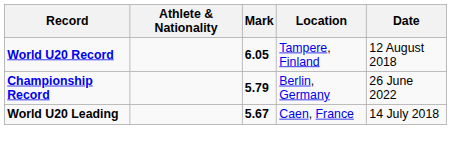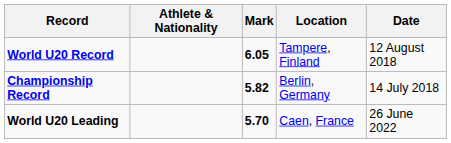 <table class="wikitable" width=65%>
 <tr>
 <th>Record</th>
 <th>Athlete & Nationality</th>
 <th>Mark</th>
 <th>Location</th>
 <th>Date</th>
 </tr>
 <tr>
 <td><strong><a href='#'>World U20 Record</a></strong></td>
 <td></td>
 <td><strong>6.05</strong></td>
 <td><a href='#'>Tampere</a>, <a href='#'>Finland</a></td>
 <td>12 August 2018</td>
 </tr>
 <tr>
 <td><strong><a href='#'>Championship Record</a></strong></td>
 <td></td>
-<td><strong>5.79</strong></td>
+<td><strong>5.82</strong></td>
 <td><a href='#'>Berlin</a>, <a href='#'>Germany</a></td>
-<td>26 June 2022</td>
+<td>14 July 2018</td>
 </tr>
 <tr>
 <td><strong>World U20 Leading</strong></td>
 <td></td>
-<td><strong>5.67</strong></td>
+<td><strong>5.70</strong></td>
 <td><a href='#'>Caen</a>, <a href='#'>France</a></td>
-<td>14 July 2018</td>
+<td>26 June 2022</td>
 </tr>
 </table>
